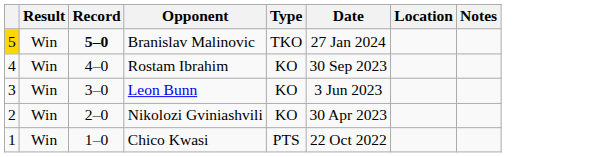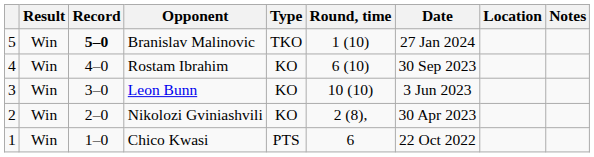 <table class="wikitable" style="text-align:center">
 <tr>
 <th></th>
 <th>Result</th>
 <th>Record</th>
 <th>Opponent</th>
 <th>Type</th>
+<th>Round, time</th>
 <th>Date</th>
 <th>Location</th>
 <th>Notes</th>
 </tr>
 <tr>
-<td style="background: gold;">5</td>
+<td>5</td>
 <td>Win</td>
 <td><strong>5–0</strong></td>
 <td style="text-align:left;">Branislav Malinovic</td>
 <td>TKO</td>
+<td>1 (10) </td>
 <td>27 Jan 2024</td>
 <td style="text-align:left;"></td>
 <td></td>
 </tr>
 <tr>
 <td>4</td>
 <td>Win</td>
 <td>4–0</td>
 <td style="text-align:left;">Rostam Ibrahim</td>
 <td>KO</td>
+<td>6 (10) </td>
 <td>30 Sep 2023</td>
 <td style="text-align:left;"></td>
 <td></td>
 </tr>
 <tr>
 <td>3</td>
 <td>Win</td>
 <td>3–0</td>
 <td style="text-align:left;"><a href='#'>Leon Bunn</a></td>
 <td>KO</td>
+<td>10 (10) </td>
 <td>3 Jun 2023</td>
 <td style="text-align:left;"></td>
 <td></td>
 </tr>
 <tr>
 <td>2</td>
 <td>Win</td>
 <td>2–0</td>
 <td style="text-align:left;">Nikolozi Gviniashvili</td>
 <td>KO</td>
+<td>2 (8), </td>
 <td>30 Apr 2023</td>
 <td style="text-align:left;"></td>
 <td></td>
 </tr>
 <tr>
 <td>1</td>
 <td>Win</td>
 <td>1–0</td>
 <td style="text-align:left;">Chico Kwasi</td>
 <td>PTS</td>
+<td>6</td>
 <td>22 Oct 2022</td>
 <td style="text-align:left;"></td>
 <td></td>
 </tr>
 </table>
